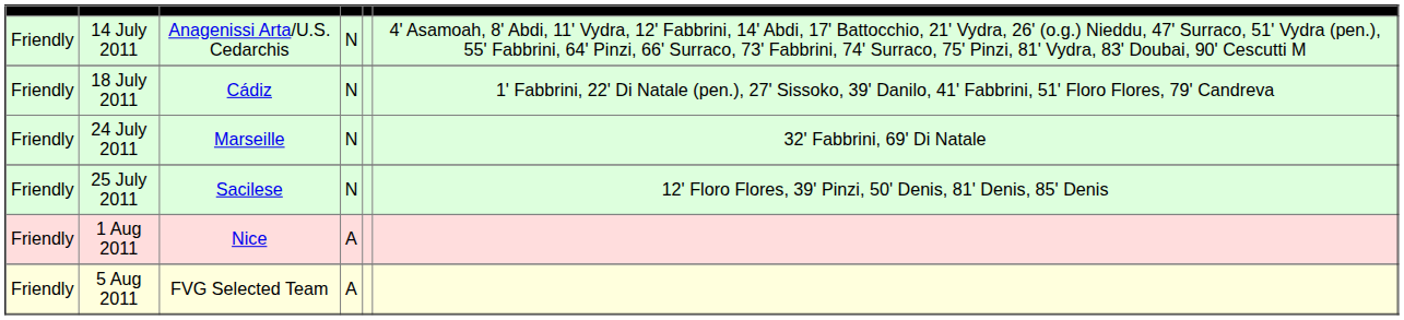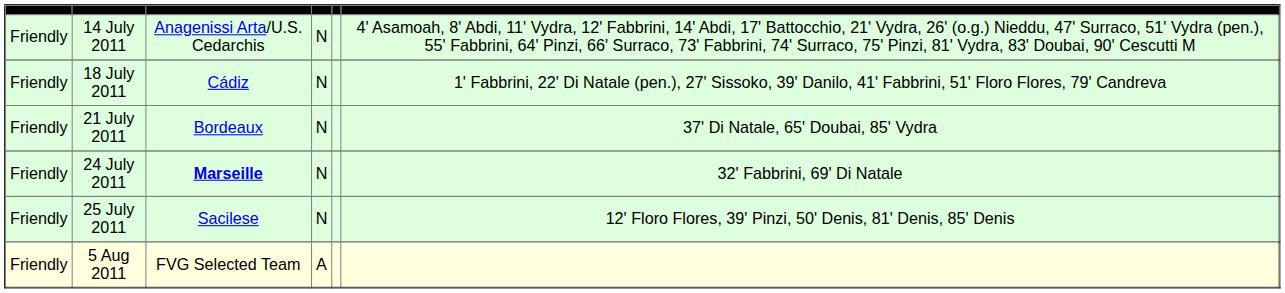 <table border="2" cellpadding="4" style="border-collapse:collapse; text-align:center;">
 <tr style="background:#000000;">
 <th></th>
 <th></th>
 <th></th>
 <th></th>
 <th></th>
 <th></th>
 </tr>
 <tr>
 </tr>
 <tr bgcolor="#ddffdd">
 <td style="text-align: center">Friendly</td>
 <td style="text-align: center">14 July 2011</td>
 <td style="text-align: center"><a href='#'>Anagenissi Arta</a>/U.S. Cedarchis</td>
 <td style="text-align: center">N</td>
 <td style="text-align: center"></td>
 <td style="text-align: center">4' Asamoah, 8' Abdi, 11' Vydra, 12' Fabbrini, 14' Abdi, 17' Battocchio, 21' Vydra, 26' (o.g.) Nieddu, 47' Surraco, 51' Vydra (pen.), 55' Fabbrini, 64' Pinzi, 66' Surraco, 73' Fabbrini, 74' Surraco, 75' Pinzi, 81' Vydra, 83' Doubai, 90' Cescutti M</td>
 </tr>
 <tr>
 </tr>
 <tr bgcolor="#ddffdd">
 <td style="text-align: center">Friendly</td>
 <td style="text-align: center">18 July 2011</td>
 <td style="text-align: center"><a href='#'>Cádiz</a></td>
 <td style="text-align: center">N</td>
 <td style="text-align: center"></td>
 <td style="text-align: center">1' Fabbrini, 22' Di Natale (pen.), 27' Sissoko, 39' Danilo, 41' Fabbrini, 51' Floro Flores, 79' Candreva</td>
 </tr>
 <tr>
 </tr>
+<tr bgcolor="#ddffdd">
+<td style="text-align: center">Friendly</td>
+<td style="text-align: center">21 July 2011</td>
+<td style="text-align: center"><a href='#'>Bordeaux</a></td>
+<td style="text-align: center">N</td>
+<td style="text-align: center"></td>
+<td style="text-align: center">37' Di Natale, 65' Doubai, 85' Vydra</td>
+</tr>
 <tr>
 </tr>
 <tr bgcolor="#ddffdd">
 <td style="text-align: center">Friendly</td>
 <td style="text-align: center">24 July 2011</td>
-<td style="text-align: center"><a href='#'>Marseille</a></td>
+<td style="text-align: center"><strong><a href='#'>Marseille</a></strong></td>
 <td style="text-align: center">N</td>
 <td style="text-align: center"></td>
 <td style="text-align: center">32' Fabbrini, 69' Di Natale</td>
 </tr>
 <tr>
 </tr>
 <tr bgcolor="#ddffdd">
 <td style="text-align: center">Friendly</td>
 <td style="text-align: center">25 July 2011</td>
 <td style="text-align: center"><a href='#'>Sacilese</a></td>
 <td style="text-align: center">N</td>
 <td style="text-align: center"></td>
 <td style="text-align: center">12' Floro Flores, 39' Pinzi, 50' Denis, 81' Denis, 85' Denis</td>
 </tr>
 <tr>
 </tr>
-<tr bgcolor="#ffdddd">
-<td style="text-align: center">Friendly</td>
-<td style="text-align: center">1 Aug 2011</td>
-<td style="text-align: center"><a href='#'>Nice</a></td>
-<td style="text-align: center">A</td>
-<td style="text-align: center"></td>
-<td style="text-align: center"></td>
-</tr>
 <tr>
 </tr>
 <tr bgcolor="#ffffdd">
 <td style="text-align: center">Friendly</td>
 <td style="text-align: center">5 Aug 2011</td>
 <td style="text-align: center">FVG Selected Team</td>
 <td style="text-align: center">A</td>
 <td style="text-align: center"></td>
 <td style="text-align: center"></td>
 </tr>
 </table>
